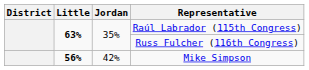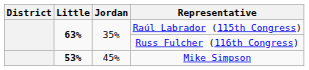 <table class=wikitable>
 <tr>
 <th>District</th>
 <th>Little</th>
 <th>Jordan</th>
 <th>Representative</th>
 </tr>
 <tr align=center>
 <th rowspan=2 ></th>
 <td rowspan=2><strong>63%</strong></td>
 <td rowspan=2>35%</td>
 <td><a href='#'>Raúl Labrador</a> (<a href='#'>115th Congress</a>)</td>
 </tr>
 <tr align=center>
 <td><a href='#'>Russ Fulcher</a> (<a href='#'>116th Congress</a>)</td>
 </tr>
 <tr align=center>
 <th></th>
-<td><strong>56%</strong></td>
-<td>42%</td>
+<td><strong>53%</strong></td>
+<td>45%</td>
 <td><a href='#'>Mike Simpson</a></td>
 </tr>
 </table>
